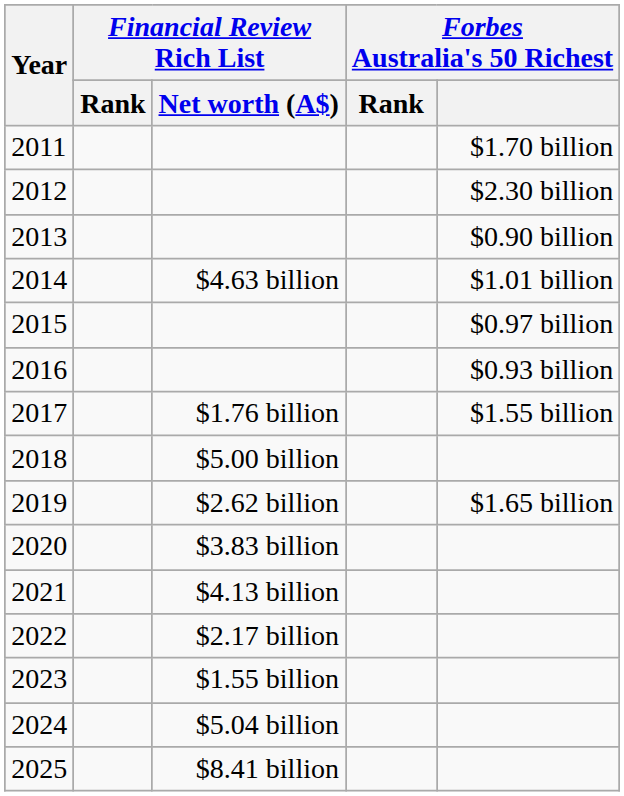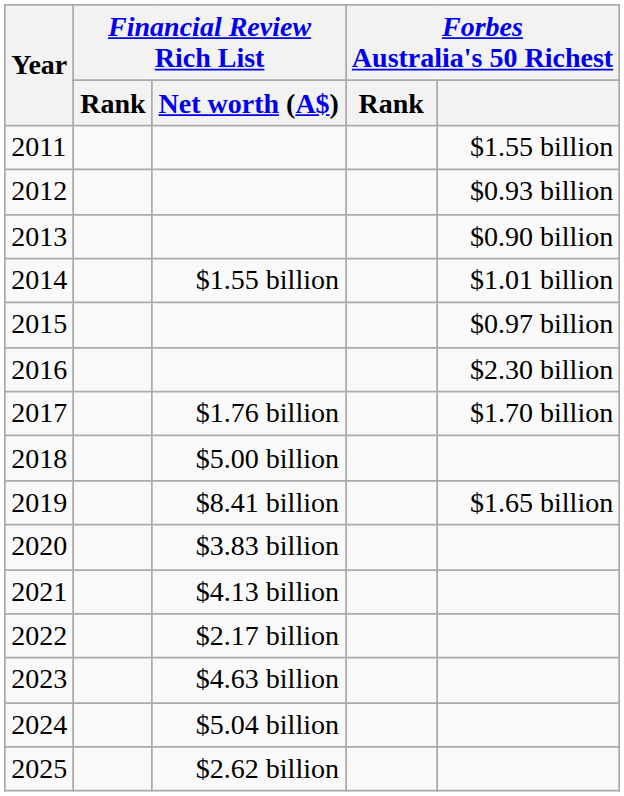 <table class="wikitable">
 <tr>
 <th rowspan=2>Year</th>
 <th colspan=2><em><a href='#'>Financial Review</a></em><br><a href='#'>Rich List</a></th>
 <th colspan=2><em><a href='#'>Forbes</a></em><br><a href='#'>Australia's 50 Richest</a></th>
 </tr>
 <tr>
 <th>Rank</th>
 <th><a href='#'>Net worth</a> (<a href='#'>A$</a>)</th>
 <th>Rank</th>
 <th></th>
 </tr>
 <tr>
 <td>2011</td>
 <td align="center"></td>
 <td align="right"></td>
 <td align="center"></td>
-<td align="right">$1.70 billion </td>
+<td align="right">$1.55 billion </td>
 </tr>
 <tr>
 <td>2012</td>
 <td align="center"></td>
 <td align="right"></td>
 <td align="center"></td>
-<td align="right">$2.30 billion </td>
+<td align="right">$0.93 billion </td>
 </tr>
 <tr>
 <td>2013</td>
 <td align="center"></td>
 <td align="right"></td>
 <td align="center"></td>
 <td align="right">$0.90 billion </td>
 </tr>
 <tr>
 <td>2014</td>
 <td align="center"></td>
-<td align="right">$4.63 billion </td>
+<td align="right">$1.55 billion</td>
 <td align="center"></td>
 <td align="right">$1.01 billion </td>
 </tr>
 <tr>
 <td>2015</td>
 <td align="center"></td>
 <td align="right"></td>
 <td align="center"></td>
 <td align="right">$0.97 billion </td>
 </tr>
 <tr>
 <td>2016</td>
 <td align="center"></td>
 <td align="right"></td>
 <td align="center"></td>
-<td align="right">$0.93 billion </td>
+<td align="right">$2.30 billion </td>
 </tr>
 <tr>
 <td>2017</td>
 <td align="center"></td>
 <td align="right">$1.76 billion</td>
 <td align="center"></td>
-<td align="right">$1.55 billion </td>
+<td align="right">$1.70 billion </td>
 </tr>
 <tr>
 <td>2018</td>
 <td align="center"></td>
 <td align="right">$5.00 billion </td>
 <td align="center"></td>
 <td align="right"></td>
 </tr>
 <tr>
 <td>2019</td>
 <td align="center"></td>
-<td align="right">$2.62 billion </td>
+<td align="right">$8.41 billion </td>
 <td align="center"></td>
 <td align="right">$1.65 billion </td>
 </tr>
 <tr>
 <td>2020</td>
 <td align="center"></td>
 <td align="right">$3.83 billion </td>
 <td align="center"></td>
 <td align="right"></td>
 </tr>
 <tr>
 <td>2021</td>
 <td align="center"></td>
 <td align="right">$4.13 billion </td>
 <td align="center"></td>
 <td align="right"></td>
 </tr>
 <tr>
 <td>2022</td>
 <td align="center"></td>
 <td align="right">$2.17 billion </td>
 <td align="center"></td>
 <td align="right"></td>
 </tr>
 <tr>
 <td>2023</td>
 <td align="center"></td>
-<td align="right">$1.55 billion</td>
+<td align="right">$4.63 billion </td>
 <td align="center"></td>
 <td align="right"></td>
 </tr>
 <tr>
 <td>2024</td>
 <td align="center"></td>
 <td align="right">$5.04 billion </td>
 <td align="center"></td>
 <td align="right"></td>
 </tr>
 <tr>
 <td>2025</td>
 <td align="center"></td>
-<td align="right">$8.41 billion </td>
+<td align="right">$2.62 billion </td>
 <td align="center"></td>
 <td align="right"></td>
 </tr>
 </table>
